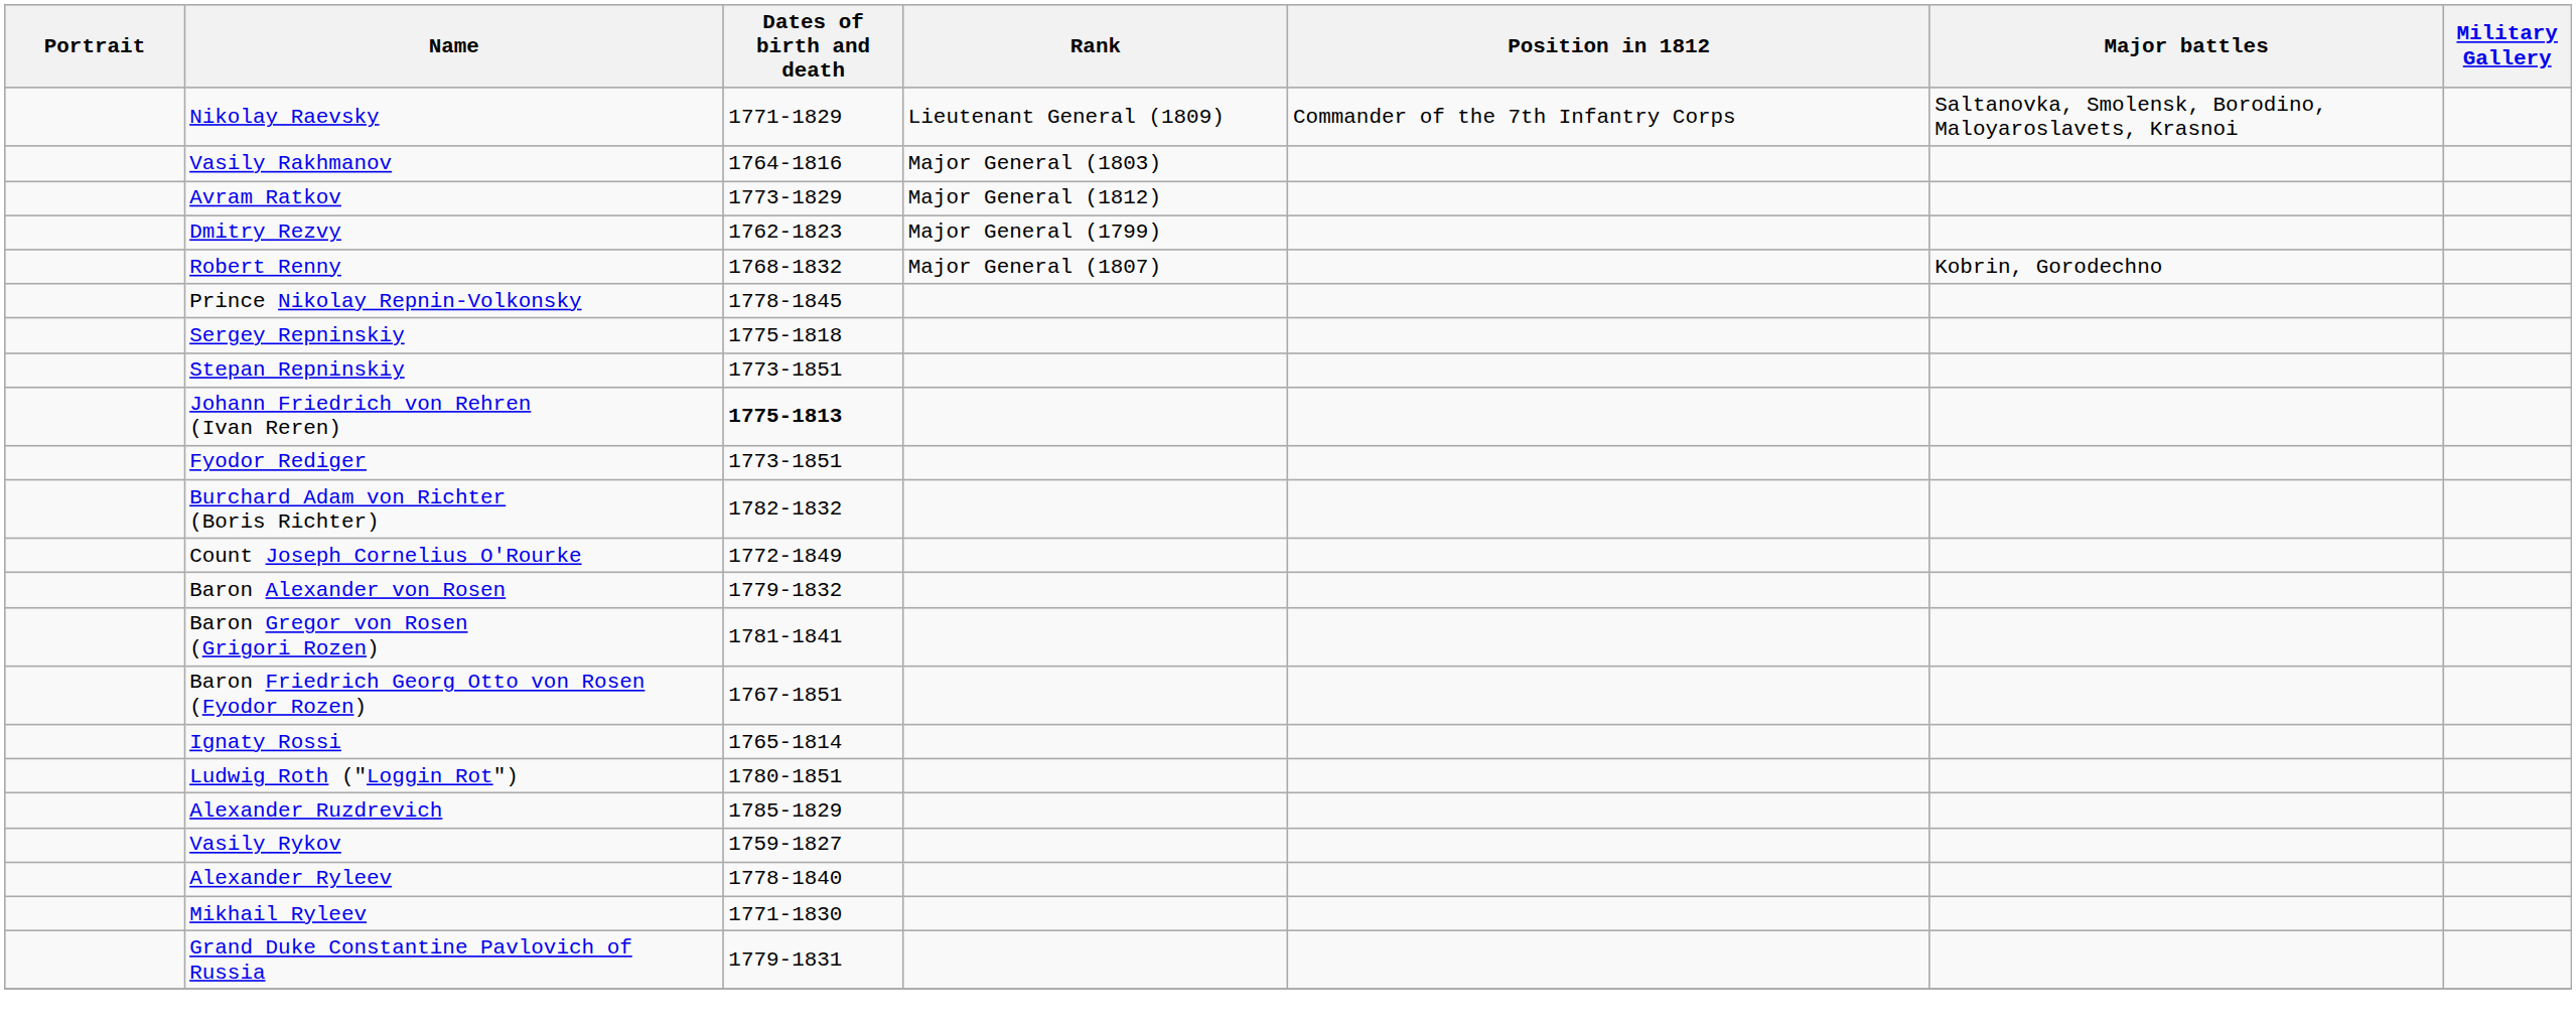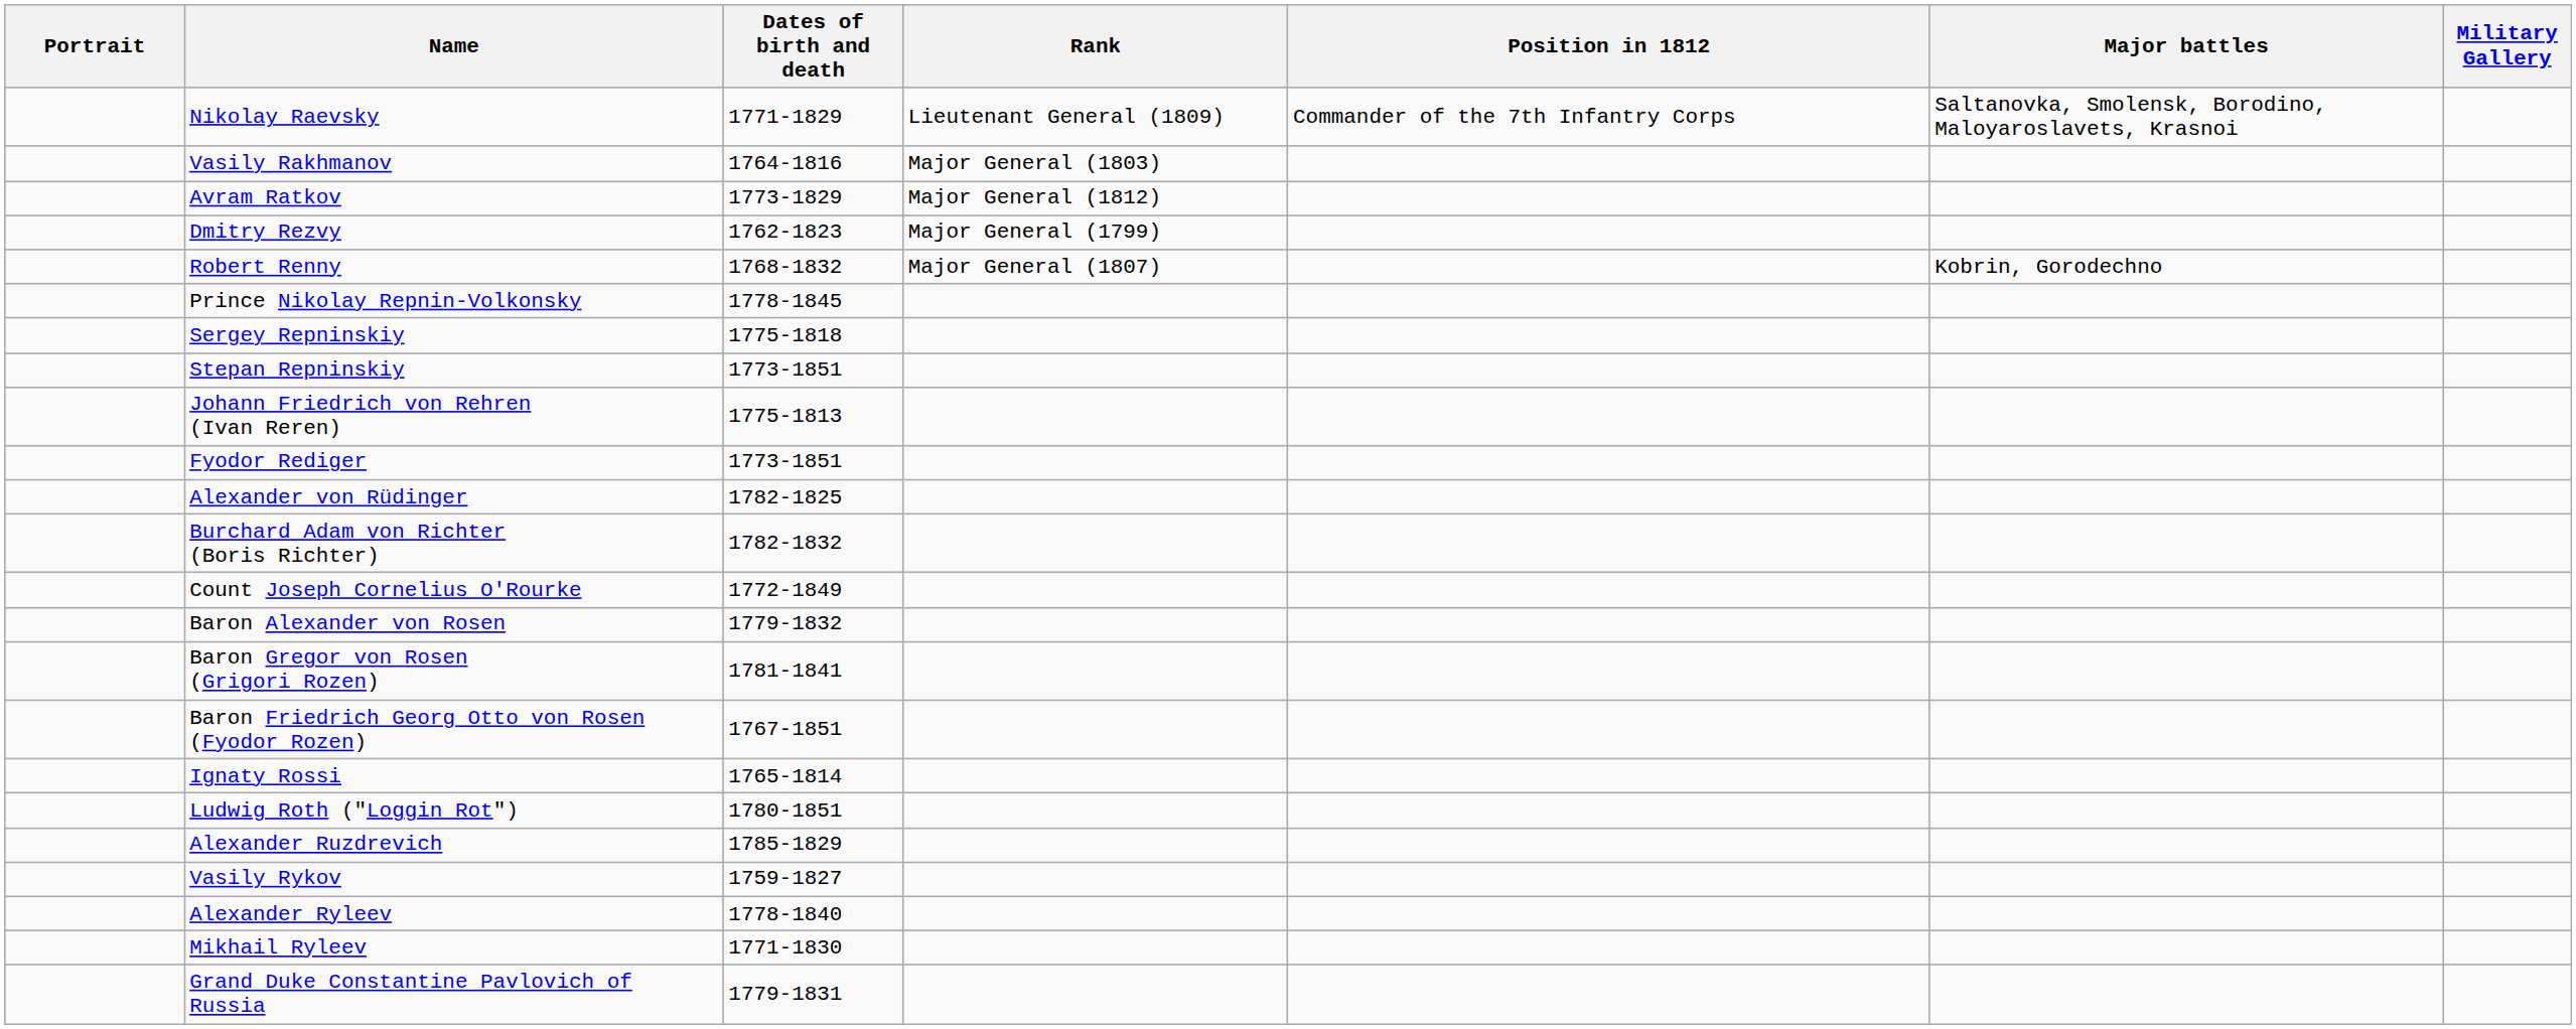 <table width=100% class="wikitable">
 <tr>
 <th width=7%>Portrait</th>
 <th width=21%>Name</th>
 <th width=7%>Dates of birth and death</th>
 <th width=15%>Rank</th>
 <th width=25%>Position in 1812</th>
 <th width=20%>Major battles</th>
 <th width=5%><a href='#'>Military Gallery</a></th>
 </tr>
 <tr>
 <td></td>
 <td><a href='#'>Nikolay Raevsky</a></td>
 <td>1771-1829</td>
 <td>Lieutenant General (1809)</td>
 <td>Commander of the 7th Infantry Corps</td>
 <td>Saltanovka, Smolensk, Borodino, Maloyaroslavets, Krasnoi</td>
 <td></td>
 </tr>
 <tr>
 <td></td>
 <td><a href='#'>Vasily Rakhmanov</a></td>
 <td>1764-1816</td>
 <td>Major General (1803)</td>
 <td></td>
 <td></td>
 <td></td>
 </tr>
 <tr>
 <td></td>
 <td><a href='#'>Avram Ratkov</a></td>
 <td>1773-1829</td>
 <td>Major General (1812)</td>
 <td></td>
 <td></td>
 <td></td>
 </tr>
 <tr>
 <td></td>
 <td><a href='#'>Dmitry Rezvy</a></td>
 <td>1762-1823</td>
 <td>Major General (1799)</td>
 <td></td>
 <td></td>
 <td></td>
 </tr>
 <tr>
 <td></td>
 <td><a href='#'>Robert Renny</a></td>
 <td>1768-1832</td>
 <td>Major General (1807)</td>
 <td></td>
 <td>Kobrin, Gorodechno</td>
 <td></td>
 </tr>
 <tr>
 <td></td>
 <td>Prince <a href='#'>Nikolay Repnin-Volkonsky</a></td>
 <td>1778-1845</td>
 <td></td>
 <td></td>
 <td></td>
 <td></td>
 </tr>
 <tr>
 <td></td>
 <td><a href='#'>Sergey Repninskiy</a></td>
 <td>1775-1818</td>
 <td></td>
 <td></td>
 <td></td>
 <td></td>
 </tr>
 <tr>
 <td></td>
 <td><a href='#'>Stepan Repninskiy</a></td>
 <td>1773-1851</td>
 <td></td>
 <td></td>
 <td></td>
 <td></td>
 </tr>
 <tr>
 <td></td>
 <td><a href='#'>Johann Friedrich von Rehren</a> <br>(Ivan Reren)</td>
-<td><strong>1775-1813</strong></td>
+<td>1775-1813</td>
 <td></td>
 <td></td>
 <td></td>
 <td></td>
 </tr>
 <tr>
 <td></td>
 <td><a href='#'>Fyodor Rediger</a></td>
 <td>1773-1851</td>
+<td></td>
+<td></td>
+<td></td>
+<td></td>
+</tr>
+<tr>
+<td></td>
+<td><a href='#'>Alexander von Rüdinger</a></td>
+<td>1782-1825</td>
 <td></td>
 <td></td>
 <td></td>
 <td></td>
 </tr>
 <tr>
 <td></td>
 <td><a href='#'>Burchard Adam von Richter</a><br>(Boris Richter)</td>
 <td>1782-1832</td>
 <td></td>
 <td></td>
 <td></td>
 <td></td>
 </tr>
 <tr>
 <td></td>
 <td>Count <a href='#'>Joseph Cornelius O'Rourke</a></td>
 <td>1772-1849</td>
 <td></td>
 <td></td>
 <td></td>
 <td></td>
 </tr>
 <tr>
 <td></td>
 <td>Baron <a href='#'>Alexander von Rosen</a></td>
 <td>1779-1832</td>
 <td></td>
 <td></td>
 <td></td>
 <td></td>
 </tr>
 <tr>
 <td></td>
 <td>Baron <a href='#'>Gregor von Rosen</a><br>(<a href='#'>Grigori Rozen</a>)</td>
 <td>1781-1841</td>
 <td></td>
 <td></td>
 <td></td>
 <td></td>
 </tr>
 <tr>
 <td></td>
 <td>Baron <a href='#'>Friedrich Georg Otto von Rosen</a><br>(<a href='#'>Fyodor Rozen</a>)</td>
 <td>1767-1851</td>
 <td></td>
 <td></td>
 <td></td>
 <td></td>
 </tr>
 <tr>
 <td></td>
 <td><a href='#'>Ignaty Rossi</a></td>
 <td>1765-1814</td>
 <td></td>
 <td></td>
 <td></td>
 <td></td>
 </tr>
 <tr>
 <td></td>
 <td><a href='#'>Ludwig Roth</a> ("<a href='#'>Loggin Rot</a>")</td>
 <td>1780-1851</td>
 <td></td>
 <td></td>
 <td></td>
 <td></td>
 </tr>
 <tr>
 <td></td>
 <td><a href='#'>Alexander Ruzdrevich</a></td>
 <td>1785-1829</td>
 <td></td>
 <td></td>
 <td></td>
 <td></td>
 </tr>
 <tr>
 <td></td>
 <td><a href='#'>Vasily Rykov</a></td>
 <td>1759-1827</td>
 <td></td>
 <td></td>
 <td></td>
 <td></td>
 </tr>
 <tr>
 <td></td>
 <td><a href='#'>Alexander Ryleev</a></td>
 <td>1778-1840</td>
 <td></td>
 <td></td>
 <td></td>
 <td></td>
 </tr>
 <tr>
 <td></td>
 <td><a href='#'>Mikhail Ryleev</a></td>
 <td>1771-1830</td>
 <td></td>
 <td></td>
 <td></td>
 <td></td>
 </tr>
 <tr>
 <td></td>
 <td><a href='#'>Grand Duke Constantine Pavlovich of Russia</a></td>
 <td>1779-1831</td>
 <td></td>
 <td></td>
 <td></td>
 <td></td>
 </tr>
 <tr>
 </tr>
 </table>
